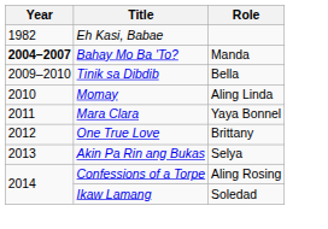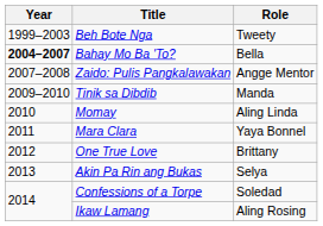 <table class="wikitable">
 <tr>
 <th>Year</th>
 <th>Title</th>
 <th>Role</th>
 </tr>
 <tr>
-<td>1982</td>
-<td><em>Eh Kasi, Babae</em></td>
-<td></td>
+<td>1999–2003</td>
+<td><em><a href='#'>Beh Bote Nga</a></em></td>
+<td>Tweety</td>
 </tr>
 <tr>
 <td><strong>2004–2007</strong></td>
 <td><em><a href='#'>Bahay Mo Ba 'To?</a></em></td>
-<td>Manda</td>
+<td>Bella</td>
+</tr>
+<tr>
+<td>2007–2008</td>
+<td><em><a href='#'>Zaido: Pulis Pangkalawakan</a></em></td>
+<td>Angge Mentor</td>
 </tr>
 <tr>
 <td>2009–2010</td>
 <td><em><a href='#'>Tinik sa Dibdib</a></em></td>
-<td>Bella</td>
+<td>Manda</td>
 </tr>
 <tr>
 <td>2010</td>
 <td><em><a href='#'>Momay</a></em></td>
 <td>Aling Linda</td>
 </tr>
 <tr>
 <td>2011</td>
 <td><em><a href='#'>Mara Clara</a></em></td>
 <td>Yaya Bonnel</td>
 </tr>
 <tr>
 <td>2012</td>
 <td><em><a href='#'>One True Love</a></em></td>
 <td>Brittany</td>
 </tr>
 <tr>
 <td>2013</td>
 <td><em><a href='#'>Akin Pa Rin ang Bukas</a></em></td>
 <td>Selya</td>
 </tr>
 <tr>
 <td rowspan="2">2014</td>
 <td><em><a href='#'>Confessions of a Torpe</a></em></td>
-<td>Aling Rosing</td>
+<td>Soledad</td>
 </tr>
 <tr>
 <td><em><a href='#'>Ikaw Lamang</a></em></td>
-<td>Soledad</td>
+<td>Aling Rosing</td>
 </tr>
 </table>
